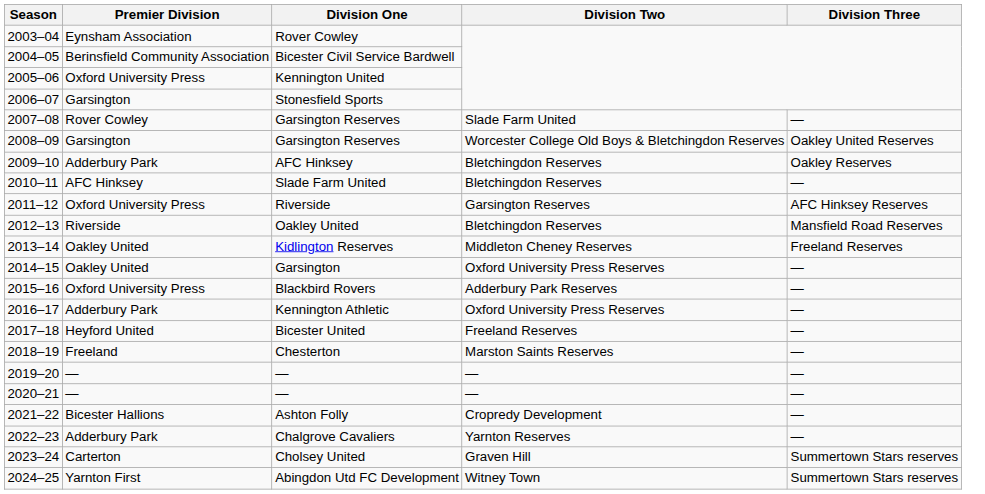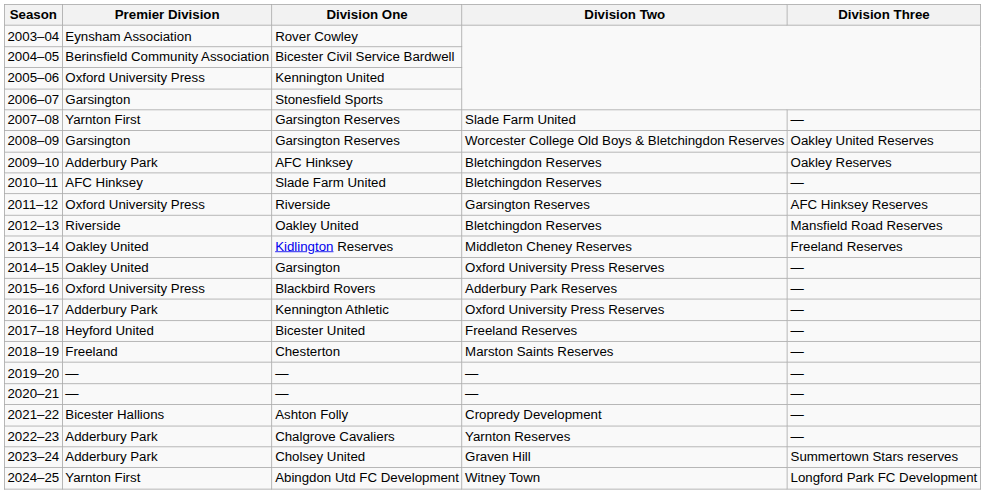 <table class="wikitable">
 <tr>
 <th>Season</th>
 <th>Premier Division</th>
 <th>Division One</th>
 <th>Division Two</th>
 <th>Division Three</th>
 </tr>
 <tr>
 <td>2003–04</td>
 <td>Eynsham Association</td>
 <td>Rover Cowley</td>
 </tr>
 <tr>
 <td>2004–05</td>
 <td>Berinsfield Community Association</td>
 <td>Bicester Civil Service Bardwell</td>
 </tr>
 <tr>
 <td>2005–06</td>
 <td>Oxford University Press</td>
 <td>Kennington United</td>
 </tr>
 <tr>
 <td>2006–07</td>
 <td>Garsington</td>
 <td>Stonesfield Sports</td>
 </tr>
 <tr>
 <td>2007–08</td>
-<td>Rover Cowley</td>
+<td>Yarnton First</td>
 <td>Garsington Reserves</td>
 <td>Slade Farm United</td>
 <td>—</td>
 </tr>
 <tr>
 <td>2008–09</td>
 <td>Garsington</td>
 <td>Garsington Reserves</td>
 <td>Worcester College Old Boys & Bletchingdon Reserves</td>
 <td>Oakley United Reserves</td>
 </tr>
 <tr>
 <td>2009–10</td>
 <td>Adderbury Park</td>
 <td>AFC Hinksey</td>
 <td>Bletchingdon Reserves</td>
 <td>Oakley Reserves</td>
 </tr>
 <tr>
 <td>2010–11</td>
 <td>AFC Hinksey</td>
 <td>Slade Farm United</td>
 <td>Bletchingdon Reserves</td>
 <td>—</td>
 </tr>
 <tr>
 <td>2011–12</td>
 <td>Oxford University Press</td>
 <td>Riverside</td>
 <td>Garsington Reserves</td>
 <td>AFC Hinksey Reserves</td>
 </tr>
 <tr>
 <td>2012–13</td>
 <td>Riverside</td>
 <td>Oakley United</td>
 <td>Bletchingdon Reserves</td>
 <td>Mansfield Road Reserves</td>
 </tr>
 <tr>
 <td>2013–14</td>
 <td>Oakley United</td>
 <td><a href='#'>Kidlington</a> Reserves</td>
 <td>Middleton Cheney Reserves</td>
 <td>Freeland Reserves</td>
 </tr>
 <tr>
 <td>2014–15</td>
 <td>Oakley United</td>
 <td>Garsington</td>
 <td>Oxford University Press Reserves</td>
 <td>—</td>
 </tr>
 <tr>
 <td>2015–16</td>
 <td>Oxford University Press</td>
 <td>Blackbird Rovers</td>
 <td>Adderbury Park Reserves</td>
 <td>—</td>
 </tr>
 <tr>
 <td>2016–17</td>
 <td>Adderbury Park</td>
 <td>Kennington Athletic</td>
 <td>Oxford University Press Reserves</td>
 <td>—</td>
 </tr>
 <tr>
 <td>2017–18</td>
 <td>Heyford United</td>
 <td>Bicester United</td>
 <td>Freeland Reserves</td>
 <td>—</td>
 </tr>
 <tr>
 <td>2018–19</td>
 <td>Freeland</td>
 <td>Chesterton</td>
 <td>Marston Saints Reserves</td>
 <td>—</td>
 </tr>
 <tr>
 <td>2019–20</td>
 <td>—</td>
 <td>—</td>
 <td>—</td>
 <td>—</td>
 </tr>
 <tr>
 <td>2020–21</td>
 <td>—</td>
 <td>—</td>
 <td>—</td>
 <td>—</td>
 </tr>
 <tr>
 <td>2021–22</td>
 <td>Bicester Hallions</td>
 <td>Ashton Folly</td>
 <td>Cropredy Development</td>
 <td>—</td>
 </tr>
 <tr>
 <td>2022–23</td>
 <td>Adderbury Park</td>
 <td>Chalgrove Cavaliers</td>
 <td>Yarnton Reserves</td>
 <td>—</td>
 </tr>
 <tr>
 <td>2023–24</td>
-<td>Carterton</td>
+<td>Adderbury Park</td>
 <td>Cholsey United</td>
 <td>Graven Hill</td>
 <td>Summertown Stars reserves</td>
 </tr>
 <tr>
 <td>2024–25</td>
 <td>Yarnton First</td>
 <td>Abingdon Utd FC Development</td>
 <td>Witney Town</td>
-<td>Summertown Stars reserves</td>
+<td>Longford Park FC Development</td>
 </tr>
 </table>
